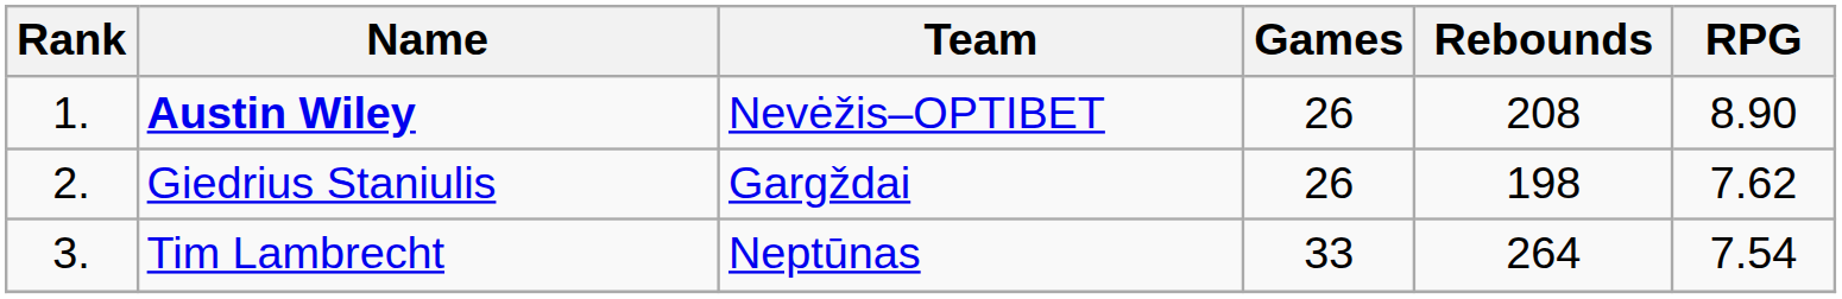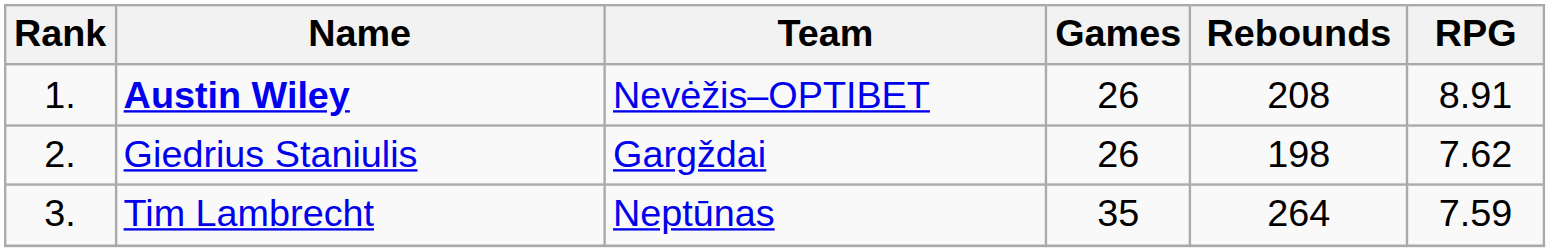 <table class="wikitable" style="text-align: center;">
 <tr>
 <th>Rank</th>
 <th width=200>Name</th>
 <th width=180>Team</th>
 <th>Games</th>
 <th width=85>Rebounds</th>
 <th width=50>RPG</th>
 </tr>
 <tr>
 <td>1.</td>
 <td align="left"> <strong><a href='#'>Austin Wiley</a></strong></td>
 <td align="left"><a href='#'>Nevėžis–OPTIBET</a></td>
 <td>26</td>
 <td>208</td>
-<td>8.90</td>
+<td>8.91</td>
 </tr>
 <tr>
 <td>2.</td>
 <td align="left"> <a href='#'>Giedrius Staniulis</a></td>
 <td align="left"><a href='#'>Gargždai</a></td>
 <td>26</td>
 <td>198</td>
 <td>7.62</td>
 </tr>
 <tr>
 <td>3.</td>
 <td align="left"> <a href='#'>Tim Lambrecht</a></td>
 <td align="left"><a href='#'>Neptūnas</a></td>
-<td>33</td>
+<td>35</td>
 <td>264</td>
-<td>7.54</td>
+<td>7.59</td>
 </tr>
 <tr>
 </tr>
 </table>
